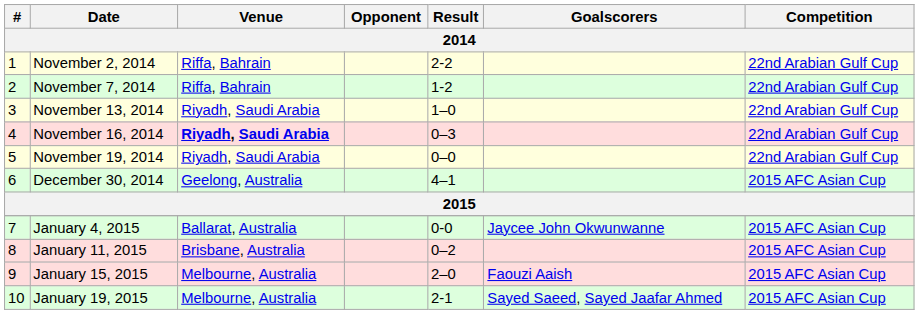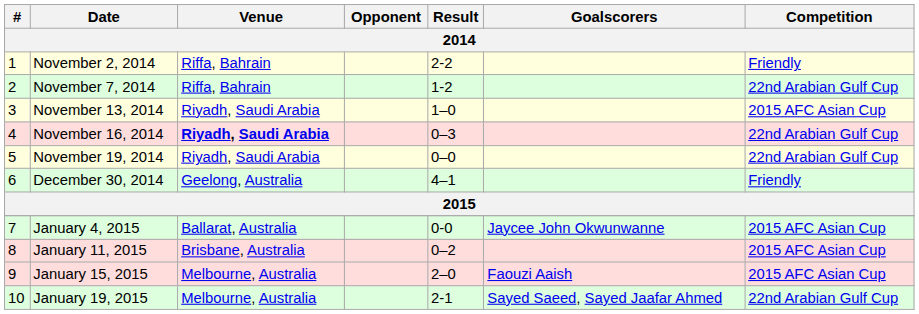 <table class="wikitable" style="font-size:90%" width="100%">
 <tr>
 <th>#</th>
 <th>Date</th>
 <th>Venue</th>
 <th>Opponent</th>
 <th>Result</th>
 <th>Goalscorers</th>
 <th>Competition</th>
 </tr>
 <tr>
 <th colspan="14"><strong>2014</strong></th>
 </tr>
 <tr style="background-color:#ffffdd">
 <td>1</td>
 <td>November 2, 2014</td>
 <td><a href='#'>Riffa</a>, <a href='#'>Bahrain</a></td>
 <td></td>
 <td>2-2</td>
 <td></td>
-<td><a href='#'>22nd Arabian Gulf Cup</a></td>
+<td><a href='#'>Friendly</a></td>
 </tr>
 <tr style="background-color:#ddffdd">
 <td>2</td>
 <td>November 7, 2014</td>
 <td><a href='#'>Riffa</a>, <a href='#'>Bahrain</a></td>
 <td></td>
 <td>1-2</td>
 <td></td>
 <td><a href='#'>22nd Arabian Gulf Cup</a></td>
 </tr>
 <tr style="background-color:#ffffdd">
 <td>3</td>
 <td>November 13, 2014</td>
 <td><a href='#'>Riyadh</a>, <a href='#'>Saudi Arabia</a></td>
 <td></td>
 <td>1–0</td>
 <td></td>
-<td><a href='#'>22nd Arabian Gulf Cup</a></td>
+<td><a href='#'>2015 AFC Asian Cup</a></td>
 </tr>
 <tr style="background-color:#ffdddd">
 <td>4</td>
 <td>November 16, 2014</td>
 <td><strong><a href='#'>Riyadh</a>, <a href='#'>Saudi Arabia</a></strong></td>
 <td></td>
 <td>0–3</td>
 <td></td>
 <td><a href='#'>22nd Arabian Gulf Cup</a></td>
 </tr>
 <tr style="background-color:#ffffdd">
 <td>5</td>
 <td>November 19, 2014</td>
 <td><a href='#'>Riyadh</a>, <a href='#'>Saudi Arabia</a></td>
 <td></td>
 <td>0–0</td>
 <td></td>
 <td><a href='#'>22nd Arabian Gulf Cup</a></td>
 </tr>
 <tr style="background-color:#ddffdd">
 <td>6</td>
 <td>December 30, 2014</td>
 <td><a href='#'>Geelong</a>, <a href='#'>Australia</a></td>
 <td></td>
 <td>4–1</td>
 <td></td>
-<td><a href='#'>2015 AFC Asian Cup</a></td>
+<td><a href='#'>Friendly</a></td>
 </tr>
 <tr>
 <th colspan="14"><strong>2015</strong></th>
 </tr>
 <tr>
 </tr>
 <tr style="background-color:#ddffdd">
 <td>7</td>
 <td>January 4, 2015</td>
 <td><a href='#'>Ballarat</a>, <a href='#'>Australia</a></td>
 <td></td>
 <td>0-0</td>
 <td><a href='#'>Jaycee John Okwunwanne</a></td>
 <td><a href='#'>2015 AFC Asian Cup</a></td>
 </tr>
 <tr style="background-color:#ffdddd">
 <td>8</td>
 <td>January 11, 2015</td>
 <td><a href='#'>Brisbane</a>, <a href='#'>Australia</a></td>
 <td></td>
 <td>0–2</td>
 <td></td>
 <td><a href='#'>2015 AFC Asian Cup</a></td>
 </tr>
 <tr style="background-color:#ffdddd">
 <td>9</td>
 <td>January 15, 2015</td>
 <td><a href='#'>Melbourne</a>, <a href='#'>Australia</a></td>
 <td></td>
 <td>2–0</td>
 <td><a href='#'>Faouzi Aaish</a></td>
 <td><a href='#'>2015 AFC Asian Cup</a></td>
 </tr>
 <tr style="background-color:#ddffdd">
 <td>10</td>
 <td>January 19, 2015</td>
 <td><a href='#'>Melbourne</a>, <a href='#'>Australia</a></td>
 <td></td>
 <td>2-1</td>
 <td><a href='#'>Sayed Saeed</a>, <a href='#'>Sayed Jaafar Ahmed</a></td>
-<td><a href='#'>2015 AFC Asian Cup</a></td>
+<td><a href='#'>22nd Arabian Gulf Cup</a></td>
 </tr>
 </table>
